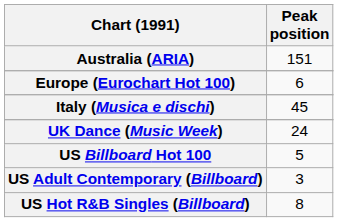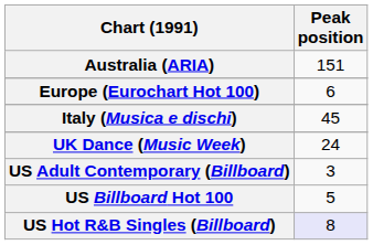 <table class="wikitable sortable plainrowheaders" style="text-align:center">
 <tr>
 <th>Chart (1991)</th>
 <th>Peak<br>position</th>
 </tr>
 <tr>
 <th scope="row">Australia (<a href='#'>ARIA</a>)</th>
 <td>151</td>
 </tr>
 <tr>
 </tr>
 <tr>
 </tr>
 <tr>
 <th scope="row">Europe (<a href='#'>Eurochart Hot 100</a>)</th>
 <td>6</td>
 </tr>
 <tr>
 </tr>
 <tr>
 </tr>
 <tr>
 <th scope="row">Italy (<em><a href='#'>Musica e dischi</a></em>)</th>
 <td>45</td>
 </tr>
 <tr>
 </tr>
 <tr>
 </tr>
 <tr>
 </tr>
 <tr>
 </tr>
 <tr>
 <th scope="row"><a href='#'>UK Dance</a> (<em><a href='#'>Music Week</a></em>)</th>
 <td>24</td>
 </tr>
 <tr>
+<th scope="row">US <a href='#'>Adult Contemporary</a> (<em><a href='#'>Billboard</a></em>)</th>
+<td>3</td>
+</tr>
+<tr>
 <th scope="row">US <a href='#'><em>Billboard</em> Hot 100</a></th>
 <td>5</td>
 </tr>
 <tr>
-<th scope="row">US <a href='#'>Adult Contemporary</a> (<em><a href='#'>Billboard</a></em>)</th>
-<td>3</td>
-</tr>
-<tr>
 <th scope="row">US <a href='#'>Hot R&B Singles</a> (<em><a href='#'>Billboard</a></em>)</th>
-<td>8</td>
+<td style="background: lavender;">8</td>
 </tr>
 </table>
